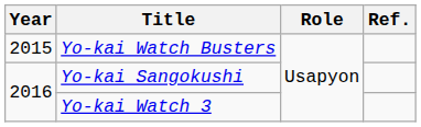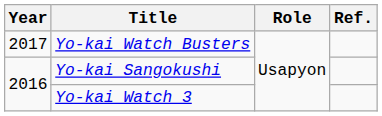 <table class="wikitable">
 <tr>
 <th>Year</th>
 <th>Title</th>
 <th>Role</th>
 <th>Ref.</th>
 </tr>
 <tr>
-<td>2015</td>
+<td>2017</td>
 <td><em><a href='#'>Yo-kai Watch Busters</a></em></td>
 <td rowspan="3">Usapyon</td>
 <td></td>
 </tr>
 <tr>
 <td rowspan="2">2016</td>
 <td><em><a href='#'>Yo-kai Sangokushi</a></em></td>
 <td></td>
 </tr>
 <tr>
 <td><em><a href='#'>Yo-kai Watch 3</a></em></td>
 <td></td>
 </tr>
 </table>
